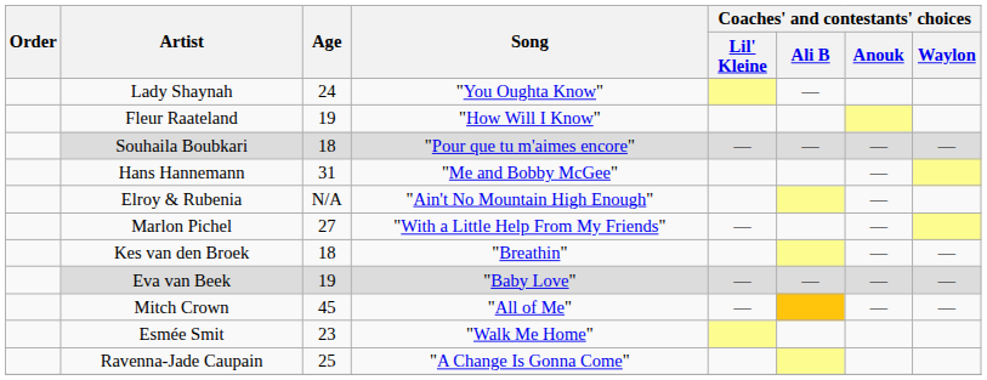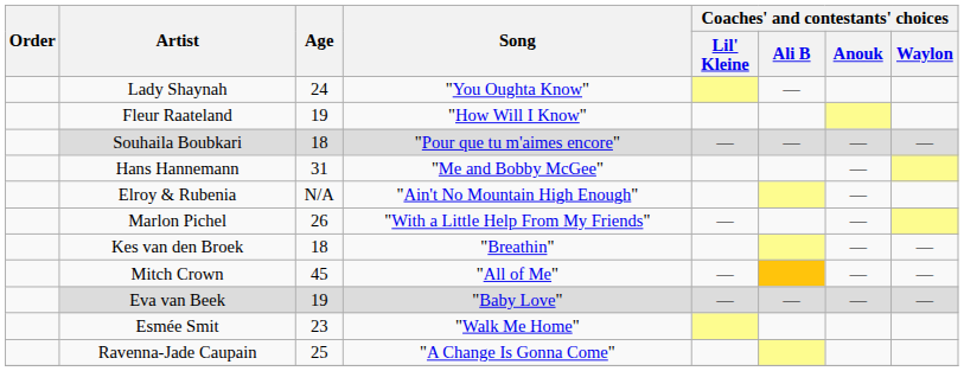 <table class="wikitable" style="text-align:center; line-height:17px; width:100%;">
 <tr>
 <th rowspan="2" scope="col" style="width:05%;">Order</th>
 <th rowspan="2" scope="col" style="width:25%;">Artist</th>
 <th rowspan="2" scope="col" style="width:05%;">Age</th>
 <th rowspan="2" scope="col" style="width:37%;">Song</th>
 <th colspan="4">Coaches' and contestants' choices</th>
 </tr>
 <tr>
 <th style="width:07%;"><a href='#'>Lil' Kleine</a></th>
 <th nowrap="" style="width:07%;"><a href='#'>Ali B</a></th>
 <th style="width:07%;"><a href='#'>Anouk</a></th>
 <th style="width:07%;"><a href='#'>Waylon</a></th>
 </tr>
 <tr>
 <td></td>
 <td>Lady Shaynah</td>
 <td>24</td>
 <td>"<a href='#'>You Oughta Know</a>"</td>
 <td style="background:#fdfc8f;"></td>
 <td>—</td>
 <td><strong></strong></td>
 <td><strong></strong></td>
 </tr>
 <tr>
 <td></td>
 <td>Fleur Raateland</td>
 <td>19</td>
 <td>"<a href='#'>How Will I Know</a>"</td>
 <td><strong></strong></td>
 <td><strong></strong></td>
 <td style="background:#fdfc8f;"></td>
 <td><strong></strong></td>
 </tr>
 <tr>
 <td></td>
 <td style="background:#DCDCDC;">Souhaila Boubkari</td>
 <td style="background:#DCDCDC;">18</td>
 <td style="background:#DCDCDC;">"<a href='#'>Pour que tu m'aimes encore</a>"</td>
 <td style="background:#DCDCDC;">—</td>
 <td style="background:#DCDCDC;">—</td>
 <td style="background:#DCDCDC;">—</td>
 <td style="background:#DCDCDC;">—</td>
 </tr>
 <tr>
 <td></td>
 <td>Hans Hannemann</td>
 <td>31</td>
 <td>"<a href='#'>Me and Bobby McGee</a>"</td>
 <td><strong></strong></td>
 <td><strong></strong></td>
 <td>—</td>
 <td style="background:#fdfc8f;"></td>
 </tr>
 <tr>
 <td></td>
 <td>Elroy & Rubenia</td>
 <td>N/A</td>
 <td>"<a href='#'>Ain't No Mountain High Enough</a>"</td>
 <td><strong></strong></td>
 <td style="background:#fdfc8f;"></td>
 <td>—</td>
 <td><strong></strong></td>
 </tr>
 <tr>
 <td></td>
 <td>Marlon Pichel</td>
-<td>27</td>
+<td>26</td>
 <td>"<a href='#'>With a Little Help From My Friends</a>"</td>
 <td>—</td>
 <td><strong></strong></td>
 <td>—</td>
 <td style="background:#fdfc8f;"></td>
 </tr>
 <tr>
 <td></td>
 <td>Kes van den Broek</td>
 <td>18</td>
 <td>"<a href='#'>Breathin</a>"</td>
 <td><strong></strong></td>
 <td style="background:#fdfc8f;"></td>
 <td>—</td>
 <td>—</td>
 </tr>
 <tr>
 <td></td>
+<td>Mitch Crown</td>
+<td>45</td>
+<td>"<a href='#'>All of Me</a>"</td>
+<td>—</td>
+<td style="background: #ffc40c;"><strong></strong></td>
+<td>—</td>
+<td>—</td>
+</tr>
+<tr>
+<td></td>
 <td style="background:#DCDCDC;">Eva van Beek</td>
 <td style="background:#DCDCDC;">19</td>
 <td style="background:#DCDCDC;">"<a href='#'>Baby Love</a>"</td>
 <td style="background:#DCDCDC;">—</td>
 <td style="background:#DCDCDC;">—</td>
 <td style="background:#DCDCDC;">—</td>
 <td style="background:#DCDCDC;">—</td>
-</tr>
-<tr>
-<td></td>
-<td>Mitch Crown</td>
-<td>45</td>
-<td>"<a href='#'>All of Me</a>"</td>
-<td>—</td>
-<td style="background: #ffc40c;"><strong></strong></td>
-<td>—</td>
-<td>—</td>
 </tr>
 <tr>
 <td></td>
 <td>Esmée Smit</td>
 <td>23</td>
 <td>"<a href='#'>Walk Me Home</a>"</td>
 <td style="background:#fdfc8f;"></td>
 <td><strong></strong></td>
 <td><strong></strong></td>
 <td><strong></strong></td>
 </tr>
 <tr>
 <td></td>
 <td>Ravenna-Jade Caupain</td>
 <td>25</td>
 <td>"<a href='#'>A Change Is Gonna Come</a>"</td>
 <td><strong></strong></td>
 <td style="background:#fdfc8f;"></td>
 <td><strong></strong></td>
 <td><strong></strong></td>
 </tr>
 <tr>
 </tr>
 </table>
